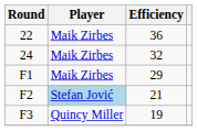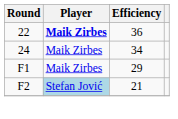 <table class="wikitable sortable" style="text-align: center;">
 <tr>
 <th align="center">Round</th>
 <th align="center">Player</th>
 <th align="center">Efficiency</th>
 <th></th>
 </tr>
 <tr>
 <td>22</td>
-<td align="left"> <a href='#'>Maik Zirbes</a></td>
+<td align="left"><strong> <a href='#'>Maik Zirbes</a></strong></td>
 <td>36</td>
 <td></td>
 </tr>
 <tr>
 <td>24</td>
 <td align="left"> <a href='#'>Maik Zirbes</a></td>
-<td>32</td>
+<td>34</td>
 <td></td>
 </tr>
 <tr>
 <td>F1</td>
 <td align="left"> <a href='#'>Maik Zirbes</a></td>
 <td>29</td>
 <td></td>
 </tr>
 <tr>
 <td>F2</td>
 <td align="left" style="background: lightblue;"> <a href='#'>Stefan Jović</a></td>
 <td>21</td>
 <td></td>
 </tr>
 <tr>
-<td>F3</td>
-<td align="left"> <a href='#'>Quincy Miller</a></td>
-<td>19</td>
-<td></td>
-</tr>
-<tr>
 </tr>
 </table>
